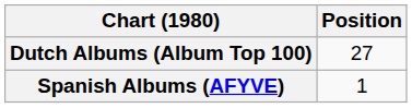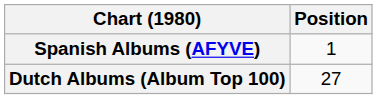 <table class="wikitable sortable plainrowheaders" style="text-align:center">
 <tr>
 <th>Chart (1980)</th>
 <th>Position</th>
 </tr>
 <tr>
+<th scope="row">Spanish Albums (<a href='#'>AFYVE</a>)</th>
+<td>1</td>
+</tr>
+<tr>
 <th scope="row">Dutch Albums (Album Top 100)</th>
 <td>27</td>
 </tr>
-<tr>
-<th scope="row">Spanish Albums (<a href='#'>AFYVE</a>)</th>
-<td>1</td>
-</tr>
 </table>
